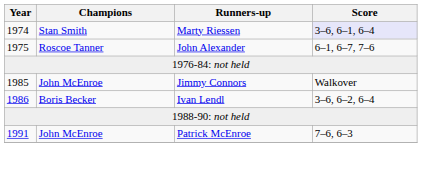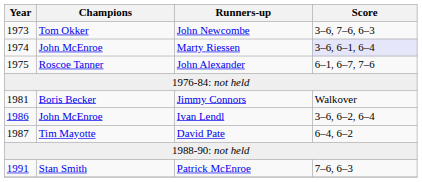 <table class="wikitable">
 <tr>
 <th style="width:40px">Year</th>
 <th style="width:200px">Champions</th>
 <th style="width:200px">Runners-up</th>
 <th style="width:150px" class="unsortable">Score</th>
 </tr>
 <tr>
+<td>1973</td>
+<td> <a href='#'>Tom Okker</a></td>
+<td> <a href='#'>John Newcombe</a></td>
+<td>3–6, 7–6, 6–3</td>
+</tr>
+<tr>
 <td>1974</td>
-<td> <a href='#'>Stan Smith</a></td>
+<td> <a href='#'>John McEnroe</a></td>
 <td> <a href='#'>Marty Riessen</a></td>
 <td style="background: lavender;">3–6, 6–1, 6–4</td>
 </tr>
 <tr>
 <td>1975</td>
 <td> <a href='#'>Roscoe Tanner</a></td>
 <td> <a href='#'>John Alexander</a></td>
 <td>6–1, 6–7, 7–6</td>
 </tr>
 <tr>
 <td colspan=4 align="center" style="background:#efefef">1976-84: <em>not held</em></td>
 </tr>
 <tr>
-<td>1985</td>
-<td> <a href='#'>John McEnroe</a></td>
+<td>1981</td>
+<td> <a href='#'>Boris Becker</a></td>
 <td> <a href='#'>Jimmy Connors</a></td>
 <td>Walkover</td>
 </tr>
 <tr>
 <td><a href='#'>1986</a></td>
-<td> <a href='#'>Boris Becker</a></td>
+<td> <a href='#'>John McEnroe</a></td>
 <td> <a href='#'>Ivan Lendl</a></td>
 <td>3–6, 6–2, 6–4</td>
+</tr>
+<tr>
+<td>1987</td>
+<td> <a href='#'>Tim Mayotte</a></td>
+<td> <a href='#'>David Pate</a></td>
+<td>6–4, 6–2</td>
 </tr>
 <tr>
 <td colspan=4 align="center" style="background:#efefef">1988-90: <em>not held</em></td>
 </tr>
 <tr>
 <td><a href='#'>1991</a></td>
-<td> <a href='#'>John McEnroe</a></td>
+<td> <a href='#'>Stan Smith</a></td>
 <td> <a href='#'>Patrick McEnroe</a></td>
 <td>7–6, 6–3</td>
 </tr>
 <tr>
 </tr>
 </table>
